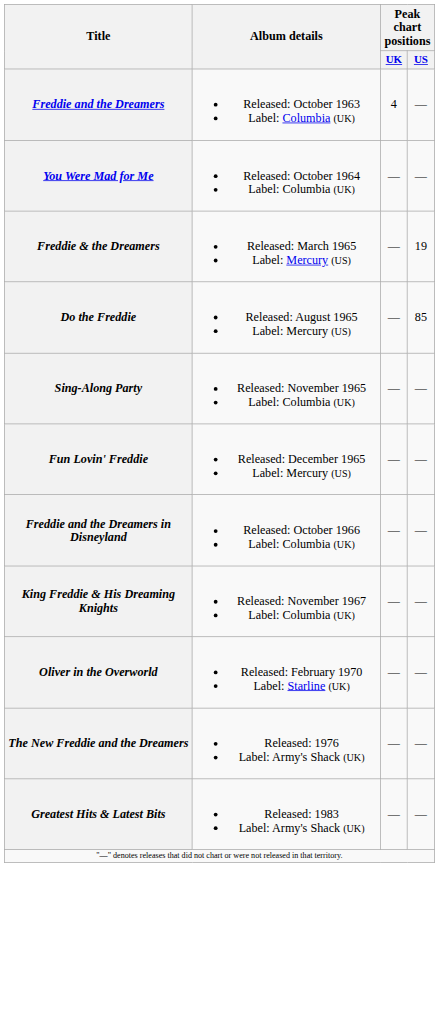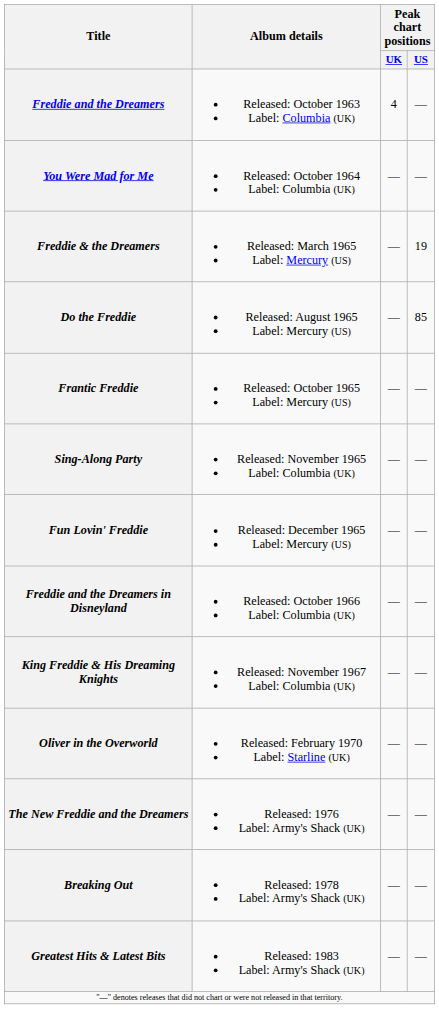 <table class="wikitable plainrowheaders" style="text-align:center;">
 <tr>
 <th rowspan="2" scope="col" style="width:15em;">Title</th>
 <th rowspan="2" scope="col" style="width:15em;">Album details</th>
 <th colspan="2">Peak chart positions</th>
 </tr>
 <tr>
 <th scope="col" style="width:2em;font-size:90%;"><a href='#'>UK</a><br></th>
 <th scope="col" style="width:2em;font-size:90%;"><a href='#'>US</a><br></th>
 </tr>
 <tr>
 <th scope="row"><em><a href='#'>Freddie and the Dreamers</a></em></th>
 <td><br><ul><li>Released: October 1963</li><li>Label: <a href='#'>Columbia</a> <small>(UK)</small></li></ul></td>
 <td>4</td>
 <td>—</td>
 </tr>
 <tr>
 <th scope="row"><em><a href='#'>You Were Mad for Me</a></em></th>
 <td><br><ul><li>Released: October 1964</li><li>Label: Columbia <small>(UK)</small></li></ul></td>
 <td>—</td>
 <td>—</td>
 </tr>
 <tr>
 <th scope="row"><em>Freddie & the Dreamers</em></th>
 <td><br><ul><li>Released: March 1965</li><li>Label: <a href='#'>Mercury</a> <small>(US)</small></li></ul></td>
 <td>—</td>
 <td>19</td>
 </tr>
 <tr>
 <th scope="row"><em>Do the Freddie</em></th>
 <td><br><ul><li>Released: August 1965</li><li>Label: Mercury <small>(US)</small></li></ul></td>
 <td>—</td>
 <td>85</td>
+</tr>
+<tr>
+<th scope="row"><em>Frantic Freddie</em></th>
+<td><br><ul><li>Released: October 1965</li><li>Label: Mercury <small>(US)</small></li></ul></td>
+<td>—</td>
+<td>—</td>
 </tr>
 <tr>
 <th scope="row"><em>Sing-Along Party</em></th>
 <td><br><ul><li>Released: November 1965</li><li>Label: Columbia <small>(UK)</small></li></ul></td>
 <td>—</td>
 <td>—</td>
 </tr>
 <tr>
 <th scope="row"><em>Fun Lovin' Freddie</em></th>
 <td><br><ul><li>Released: December 1965</li><li>Label: Mercury <small>(US)</small></li></ul></td>
 <td>—</td>
 <td>—</td>
 </tr>
 <tr>
 <th scope="row"><em>Freddie and the Dreamers in Disneyland</em></th>
 <td><br><ul><li>Released: October 1966</li><li>Label: Columbia <small>(UK)</small></li></ul></td>
 <td>—</td>
 <td>—</td>
 </tr>
 <tr>
 <th scope="row"><em>King Freddie & His Dreaming Knights</em></th>
 <td><br><ul><li>Released: November 1967</li><li>Label: Columbia <small>(UK)</small></li></ul></td>
 <td>—</td>
 <td>—</td>
 </tr>
 <tr>
 <th scope="row"><em>Oliver in the Overworld</em></th>
 <td><br><ul><li>Released: February 1970</li><li>Label: <a href='#'>Starline</a> <small>(UK)</small></li></ul></td>
 <td>—</td>
 <td>—</td>
 </tr>
 <tr>
 <th scope="row"><em>The New Freddie and the Dreamers</em></th>
 <td><br><ul><li>Released: 1976</li><li>Label: Army's Shack <small>(UK)</small></li></ul></td>
 <td>—</td>
 <td>—</td>
 </tr>
 <tr>
+<th scope="row"><em>Breaking Out</em></th>
+<td><br><ul><li>Released: 1978</li><li>Label: Army's Shack <small>(UK)</small></li></ul></td>
+<td>—</td>
+<td>—</td>
+</tr>
+<tr>
 <th scope="row"><em>Greatest Hits & Latest Bits</em></th>
 <td><br><ul><li>Released: 1983</li><li>Label: Army's Shack <small>(UK)</small></li></ul></td>
 <td>—</td>
 <td>—</td>
 </tr>
 <tr>
 <td colspan="4" style="font-size:8pt">"—" denotes releases that did not chart or were not released in that territory.</td>
 </tr>
 </table>
